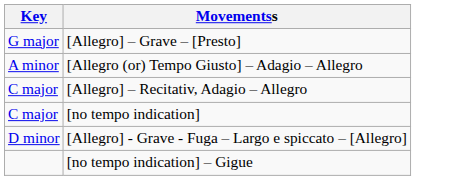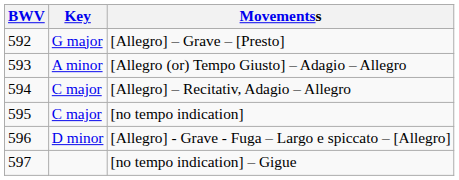 <table class="wikitable">
 <tr>
+<th><a href='#'>BWV</a></th>
 <th><a href='#'>Key</a></th>
 <th><a href='#'>Movements</a>s</th>
 </tr>
 <tr>
+<td>592</td>
 <td><a href='#'>G major</a></td>
 <td>[Allegro] – Grave – [Presto]</td>
 </tr>
 <tr>
+<td>593</td>
 <td><a href='#'>A minor</a></td>
 <td>[Allegro (or) Tempo Giusto] – Adagio – Allegro</td>
 </tr>
 <tr>
+<td>594</td>
 <td><a href='#'>C major</a></td>
 <td>[Allegro] – Recitativ, Adagio – Allegro</td>
 </tr>
 <tr>
+<td>595</td>
 <td><a href='#'>C major</a></td>
 <td>[no tempo indication]</td>
 </tr>
 <tr>
+<td>596</td>
 <td><a href='#'>D minor</a></td>
 <td>[Allegro] - Grave - Fuga – Largo e spiccato – [Allegro]</td>
 </tr>
 <tr>
+<td>597</td>
 <td></td>
 <td>[no tempo indication] – Gigue</td>
 </tr>
 </table>
